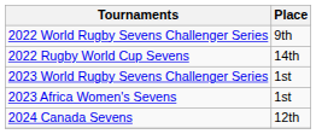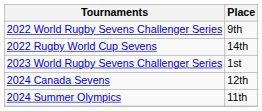 <table class="wikitable collapsible">
 <tr>
 <th>Tournaments</th>
 <th>Place</th>
 </tr>
 <tr>
 <td><a href='#'>2022 World Rugby Sevens Challenger Series</a></td>
 <td>9th</td>
 </tr>
 <tr>
 <td><a href='#'>2022 Rugby World Cup Sevens</a></td>
 <td>14th</td>
 </tr>
 <tr>
 <td><a href='#'>2023 World Rugby Sevens Challenger Series</a></td>
 <td>1st</td>
 </tr>
 <tr>
-<td><a href='#'>2023 Africa Women's Sevens</a></td>
-<td>1st</td>
-</tr>
-<tr>
 <td><a href='#'>2024 Canada Sevens</a></td>
 <td>12th</td>
 </tr>
 <tr>
+<td><a href='#'>2024 Summer Olympics</a></td>
+<td>11th</td>
+</tr>
+<tr>
 </tr>
 </table>
